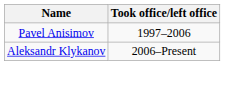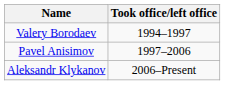 <table class="wikitable">
 <tr>
 <th>Name</th>
 <th>Took office/left office</th>
+</tr>
+<tr>
+<td align="center"><a href='#'>Valery Borodaev</a></td>
+<td align="center">1994–1997</td>
 </tr>
 <tr>
 <td align="center"><a href='#'>Pavel Anisimov</a></td>
 <td align="center">1997–2006</td>
 </tr>
 <tr>
 <td align="center"><a href='#'>Aleksandr Klykanov</a></td>
 <td align="center">2006–Present</td>
 </tr>
 </table>
